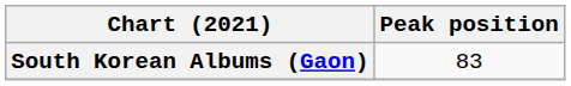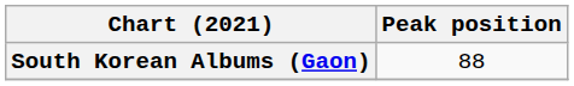 <table class="wikitable plainrowheaders" style="text-align:center">
 <tr>
 <th scope="col">Chart (2021)</th>
 <th scope="col">Peak position</th>
 </tr>
 <tr>
 <th scope="row">South Korean Albums (<a href='#'>Gaon</a>)</th>
-<td>83</td>
+<td>88</td>
 </tr>
 <tr>
 </tr>
 </table>
